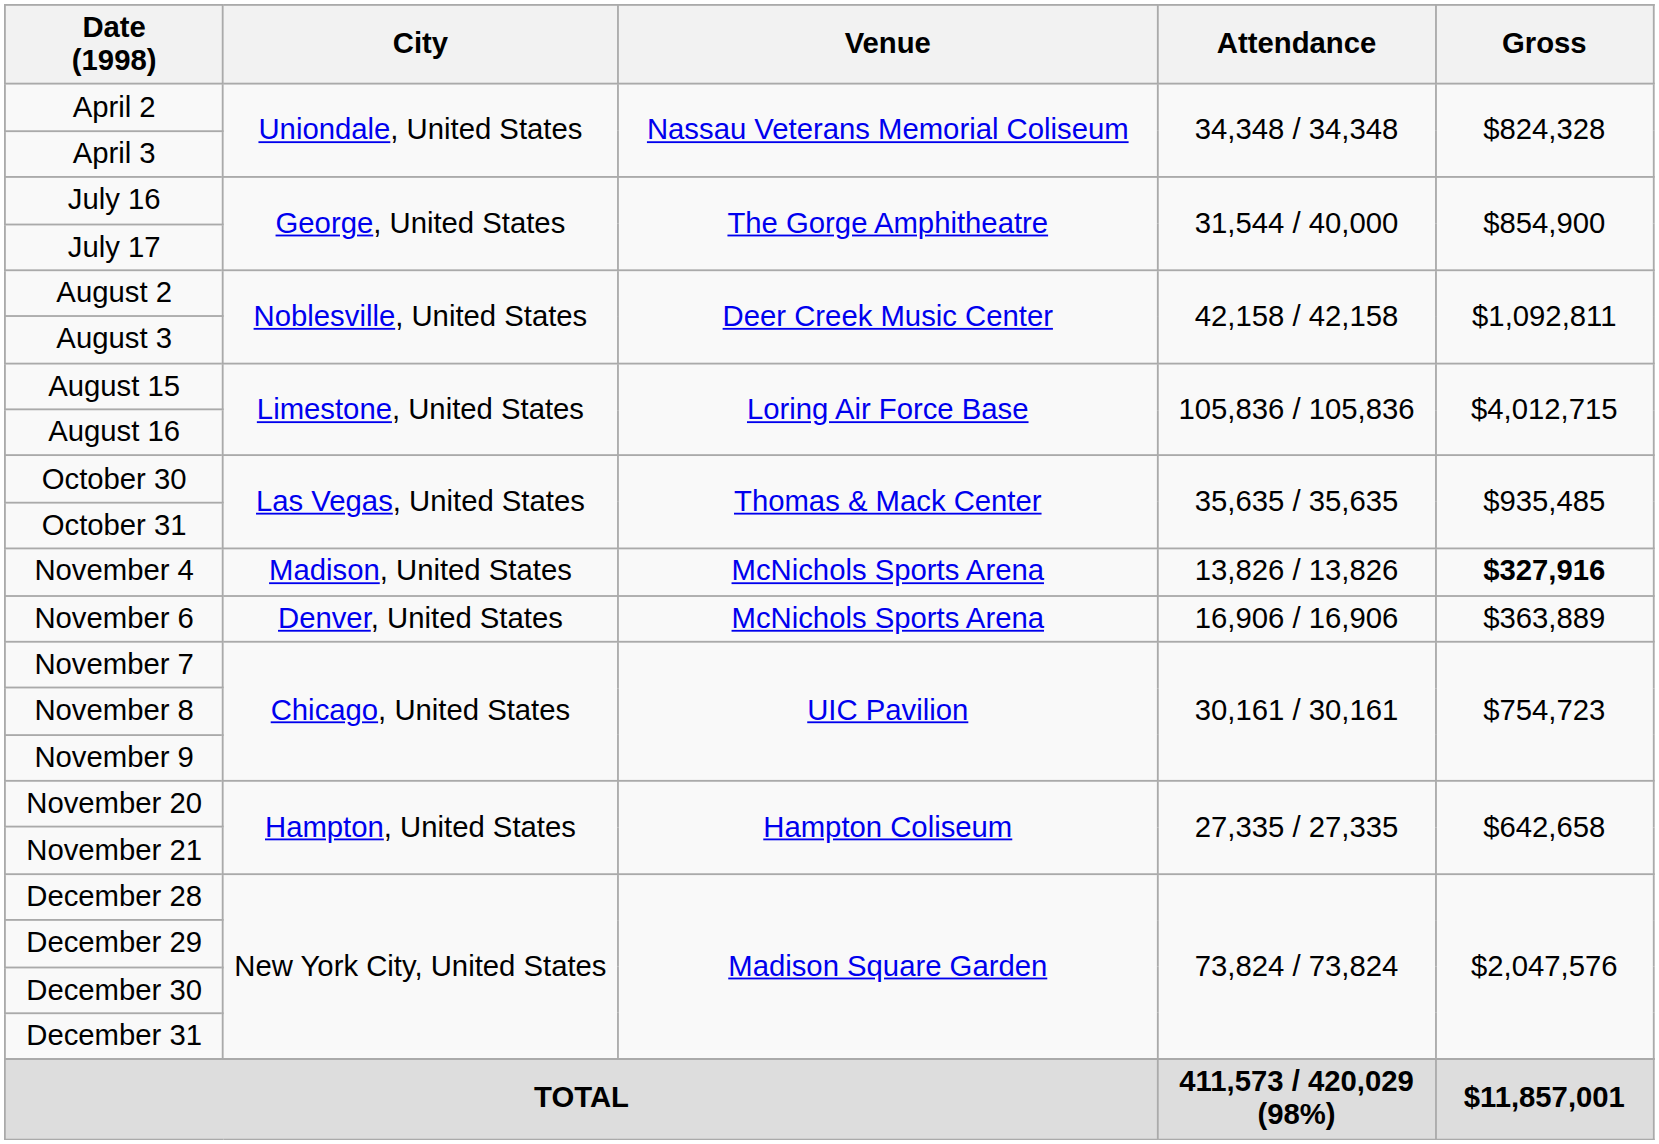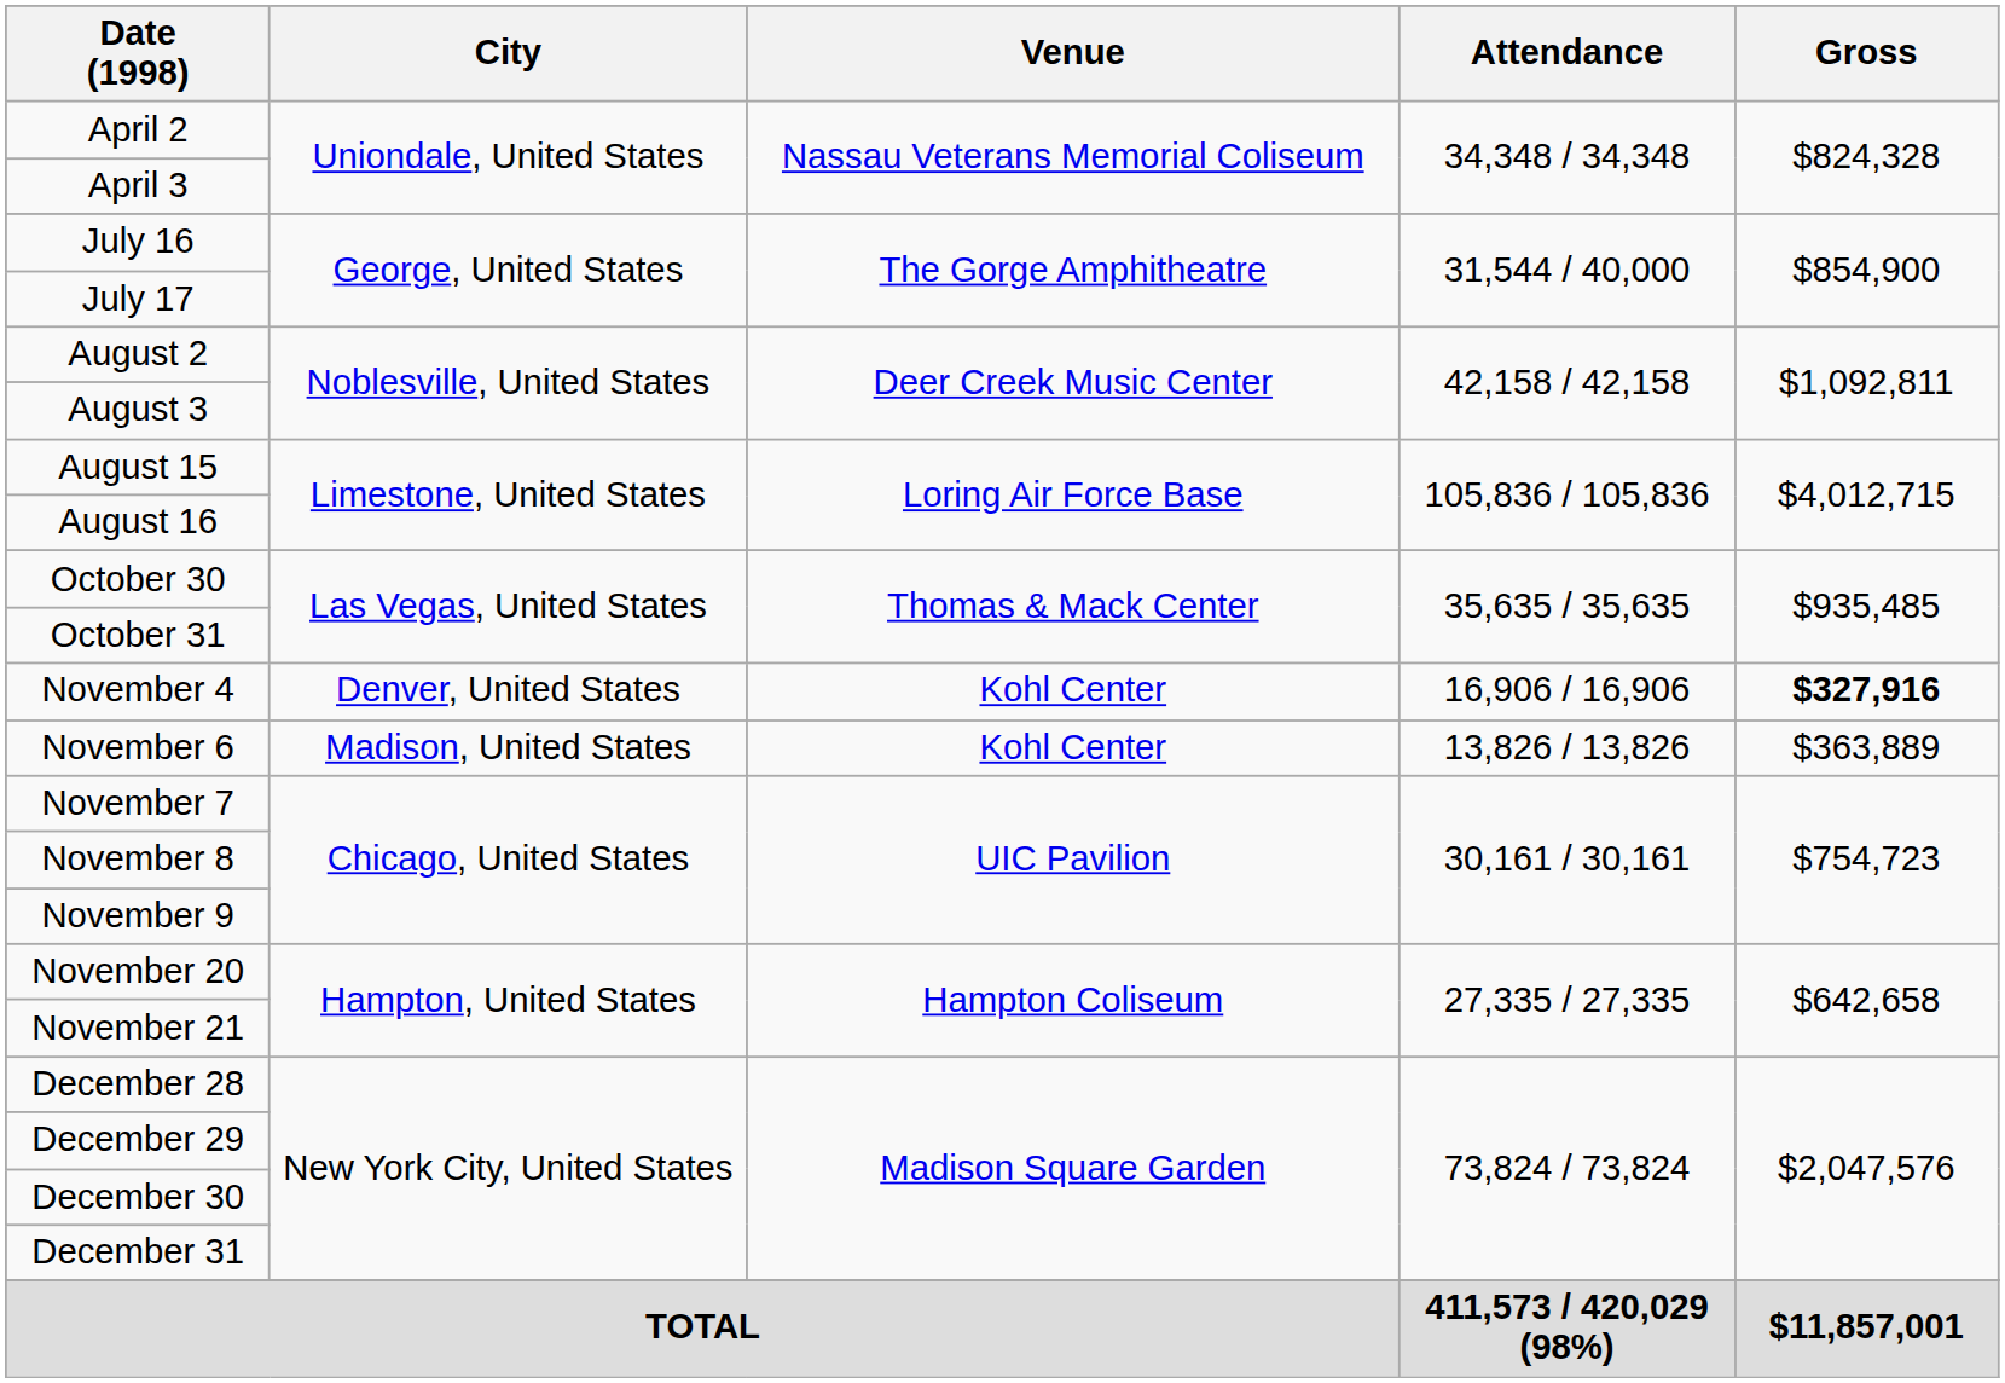 <table class="wikitable plainrowheaders" style="text-align:center;">
 <tr>
 <th scope="col" style="width:7em;">Date<br>(1998)</th>
 <th scope="col" style="width:13em;">City</th>
 <th scope="col" style="width:18em;">Venue</th>
 <th scope="col" style="width:9em;">Attendance</th>
 <th scope="col" style="width:7em;">Gross</th>
 </tr>
 <tr>
 <td>April 2</td>
 <td rowspan="2"><a href='#'>Uniondale</a>, United States</td>
 <td rowspan="2"><a href='#'>Nassau Veterans Memorial Coliseum</a></td>
 <td rowspan="2">34,348 / 34,348</td>
 <td rowspan="2">$824,328</td>
 </tr>
 <tr>
 <td>April 3</td>
 </tr>
 <tr>
 <td>July 16</td>
 <td rowspan="2"><a href='#'>George</a>, United States</td>
 <td rowspan="2"><a href='#'>The Gorge Amphitheatre</a></td>
 <td rowspan="2">31,544 / 40,000</td>
 <td rowspan="2">$854,900</td>
 </tr>
 <tr>
 <td>July 17</td>
 </tr>
 <tr>
 <td>August 2</td>
 <td rowspan="2"><a href='#'>Noblesville</a>, United States</td>
 <td rowspan="2"><a href='#'>Deer Creek Music Center</a></td>
 <td rowspan="2">42,158 / 42,158</td>
 <td rowspan="2">$1,092,811</td>
 </tr>
 <tr>
 <td>August 3</td>
 </tr>
 <tr>
 <td>August 15</td>
 <td rowspan="2"><a href='#'>Limestone</a>, United States</td>
 <td rowspan="2"><a href='#'>Loring Air Force Base</a></td>
 <td rowspan="2">105,836 / 105,836</td>
 <td rowspan="2">$4,012,715</td>
 </tr>
 <tr>
 <td>August 16</td>
 </tr>
 <tr>
 <td>October 30</td>
 <td rowspan="2"><a href='#'>Las Vegas</a>, United States</td>
 <td rowspan="2"><a href='#'>Thomas & Mack Center</a></td>
 <td rowspan="2">35,635 / 35,635</td>
 <td rowspan="2">$935,485</td>
 </tr>
 <tr>
 <td>October 31</td>
 </tr>
 <tr>
 <td>November 4</td>
-<td><a href='#'>Madison</a>, United States</td>
-<td><a href='#'>McNichols Sports Arena</a></td>
-<td>13,826 / 13,826</td>
+<td><a href='#'>Denver</a>, United States</td>
+<td><a href='#'>Kohl Center</a></td>
+<td>16,906 / 16,906</td>
 <td><strong>$327,916</strong></td>
 </tr>
 <tr>
 <td>November 6</td>
-<td><a href='#'>Denver</a>, United States</td>
-<td><a href='#'>McNichols Sports Arena</a></td>
-<td>16,906 / 16,906</td>
+<td><a href='#'>Madison</a>, United States</td>
+<td><a href='#'>Kohl Center</a></td>
+<td>13,826 / 13,826</td>
 <td>$363,889</td>
 </tr>
 <tr>
 <td>November 7</td>
 <td rowspan="3"><a href='#'>Chicago</a>, United States</td>
 <td rowspan="3"><a href='#'>UIC Pavilion</a></td>
 <td rowspan="3">30,161 / 30,161</td>
 <td rowspan="3">$754,723</td>
 </tr>
 <tr>
 <td>November 8</td>
 </tr>
 <tr>
 <td>November 9</td>
 </tr>
 <tr>
 <td>November 20</td>
 <td rowspan="2"><a href='#'>Hampton</a>, United States</td>
 <td rowspan="2"><a href='#'>Hampton Coliseum</a></td>
 <td rowspan="2">27,335 / 27,335</td>
 <td rowspan="2">$642,658</td>
 </tr>
 <tr>
 <td>November 21</td>
 </tr>
 <tr>
 <td>December 28</td>
 <td rowspan="4">New York City, United States</td>
 <td rowspan="4"><a href='#'>Madison Square Garden</a></td>
 <td rowspan="4">73,824 / 73,824</td>
 <td rowspan="4">$2,047,576</td>
 </tr>
 <tr>
 <td>December 29</td>
 </tr>
 <tr>
 <td>December 30</td>
 </tr>
 <tr>
 <td>December 31</td>
 </tr>
 <tr>
 </tr>
 <tr style="background:#ddd;">
 <td colspan="3"><strong>TOTAL</strong></td>
 <td><strong>411,573 / 420,029 (98%)</strong></td>
 <td><strong>$11,857,001</strong></td>
 </tr>
 </table>
